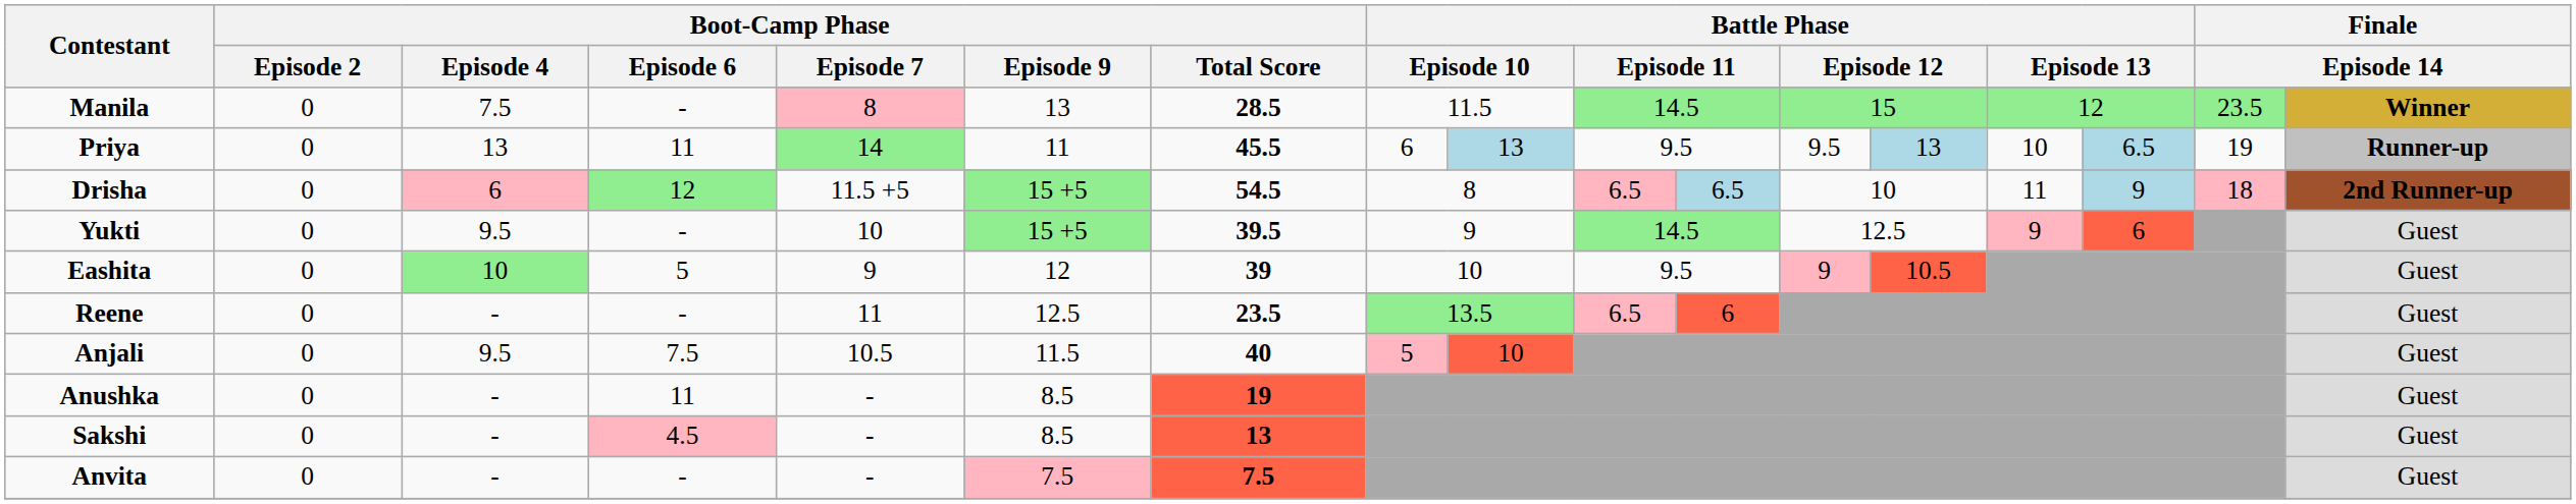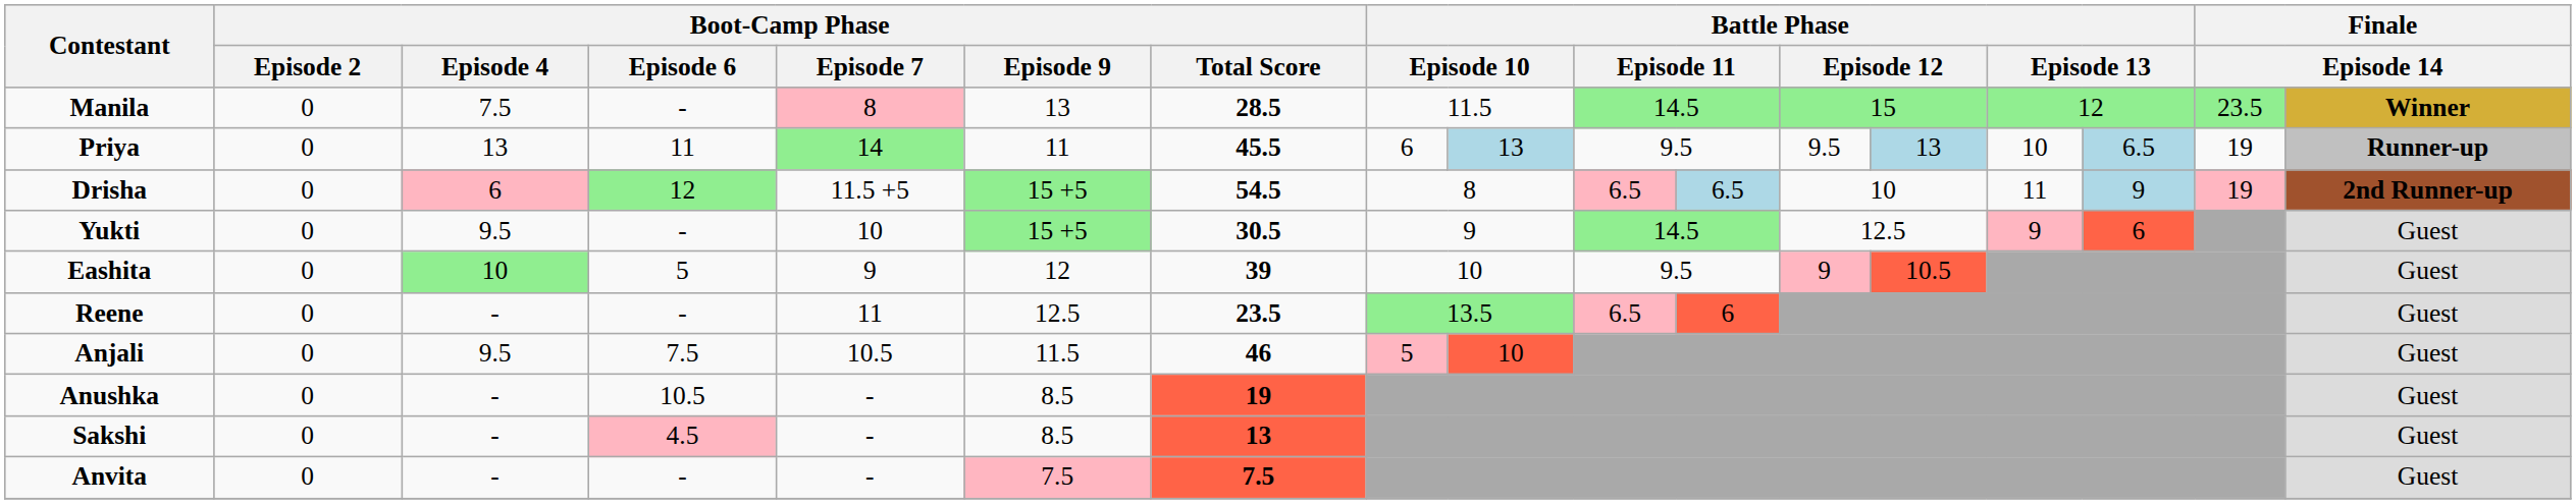 <table class="wikitable sortable" style="text-align:center; width:100%; font-size:100%">
 <tr>
 <th rowspan="2">Contestant</th>
 <th colspan="6">Boot-Camp Phase</th>
 <th colspan="8">Battle Phase</th>
 <th colspan="2">Finale</th>
 </tr>
 <tr>
 <th>Episode 2</th>
 <th scope="col">Episode 4</th>
 <th>Episode 6</th>
 <th>Episode 7</th>
 <th>Episode 9</th>
 <th>Total Score</th>
 <th colspan="2">Episode 10</th>
 <th colspan="2">Episode 11</th>
 <th colspan="2">Episode 12</th>
 <th colspan="2">Episode 13</th>
 <th colspan="2">Episode 14</th>
 </tr>
 <tr>
 <td><strong>Manila</strong></td>
 <td>0</td>
 <td>7.5</td>
 <td>-</td>
 <td bgcolor="lightpink">8</td>
 <td>13</td>
 <td><strong>28.5</strong></td>
 <td colspan="2">11.5</td>
 <td colspan="2" bgcolor="lightgreen">14.5</td>
 <td colspan="2" bgcolor="lightgreen">15</td>
 <td colspan="2" bgcolor="lightgreen">12</td>
 <td bgcolor="lightgreen">23.5</td>
 <td style="background:#D4AF37"><strong>Winner</strong></td>
 </tr>
 <tr>
 <td><strong>Priya</strong></td>
 <td>0</td>
 <td>13</td>
 <td>11</td>
 <td bgcolor="lightgreen">14</td>
 <td>11</td>
 <td><strong>45.5</strong></td>
 <td bgcolour="lightpink">6</td>
 <td bgcolor="lightblue">13</td>
 <td colspan="2">9.5</td>
 <td>9.5</td>
 <td bgcolor="lightblue">13</td>
 <td>10</td>
 <td bgcolor="lightblue">6.5</td>
 <td>19</td>
 <td style="background:silver;" nowrap><strong>Runner-up</strong></td>
 </tr>
 <tr>
 <td><strong>Drisha</strong></td>
 <td>0</td>
 <td bgcolor="lightpink">6</td>
 <td bgcolor="lightgreen">12</td>
 <td>11.5 +5<strong></strong></td>
 <td bgcolor="lightgreen">15 +5<strong></strong></td>
 <td><strong>54.5</strong></td>
 <td colspan="2">8</td>
 <td bgcolor="lightpink">6.5</td>
 <td bgcolor="lightblue">6.5</td>
 <td colspan="2">10</td>
 <td>11</td>
 <td bgcolor="lightblue">9</td>
-<td bgcolor="lightpink">18</td>
+<td bgcolor="lightpink">19</td>
 <td style="background:sienna;" nowrap><strong>2nd Runner-up</strong></td>
 </tr>
 <tr>
 <td><strong>Yukti</strong></td>
 <td>0</td>
 <td>9.5</td>
 <td>-</td>
 <td>10</td>
 <td bgcolor="lightgreen">15 +5<strong></strong></td>
-<td><strong>39.5</strong></td>
+<td><strong>30.5</strong></td>
 <td colspan="2">9</td>
 <td colspan="2" bgcolor="lightgreen">14.5</td>
 <td colspan="2">12.5</td>
 <td bgcolor="lightpink">9</td>
 <td bgcolor="tomato">6</td>
 <td bgcolor="darkgrey"></td>
 <td bgcolor="gainsboro">Guest</td>
 </tr>
 <tr>
 <td><strong>Eashita</strong></td>
 <td>0</td>
 <td bgcolor="lightgreen">10</td>
 <td>5<strong></strong></td>
 <td>9</td>
 <td>12</td>
 <td><strong>39</strong></td>
 <td colspan="2">10</td>
 <td colspan="2">9.5</td>
 <td bgcolor="lightpink">9</td>
 <td bgcolor="tomato">10.5</td>
 <td colspan="3" bgcolor="darkgrey"></td>
 <td bgcolor="gainsboro">Guest</td>
 </tr>
 <tr>
 <td><strong>Reene</strong></td>
 <td>0</td>
 <td>-</td>
 <td>-</td>
 <td>11</td>
 <td>12.5</td>
 <td><strong>23.5</strong></td>
 <td colspan="2" bgcolor="lightgreen">13.5</td>
 <td bgcolor="lightpink">6.5</td>
 <td bgcolor="tomato">6</td>
 <td colspan="5" bgcolor="darkgrey"></td>
 <td bgcolor="gainsboro">Guest</td>
 </tr>
 <tr>
 <td><strong>Anjali</strong></td>
 <td>0</td>
 <td>9.5</td>
 <td>7.5</td>
 <td>10.5</td>
 <td>11.5</td>
-<td><strong>40</strong></td>
+<td><strong>46</strong></td>
 <td bgcolor="lightpink">5</td>
 <td bgcolor="tomato">10</td>
 <td colspan="7" bgcolor="darkgrey"></td>
 <td bgcolor="gainsboro">Guest</td>
 </tr>
 <tr>
 <td><strong>Anushka</strong></td>
 <td>0</td>
 <td>-</td>
-<td>11</td>
+<td>10.5</td>
 <td>-</td>
 <td>8.5</td>
 <td bgcolor="tomato"><strong>19</strong></td>
 <td colspan="9" bgcolor="darkgrey"></td>
 <td bgcolor="gainsboro">Guest</td>
 </tr>
 <tr>
 <td><strong>Sakshi</strong></td>
 <td>0</td>
 <td>-</td>
 <td bgcolor="lightpink">4.5</td>
 <td>-</td>
 <td>8.5</td>
 <td bgcolor="tomato"><strong>13</strong></td>
 <td colspan="9" bgcolor="darkgrey"></td>
 <td bgcolor="gainsboro">Guest</td>
 </tr>
 <tr>
 <td><strong>Anvita</strong></td>
 <td>0</td>
 <td>-</td>
 <td>-</td>
 <td>-</td>
 <td bgcolor="lightpink">7.5</td>
 <td bgcolor="tomato"><strong>7.5</strong></td>
 <td colspan="9" bgcolor="darkgrey"></td>
 <td bgcolor="gainsboro">Guest</td>
 </tr>
 <tr>
 </tr>
 </table>
